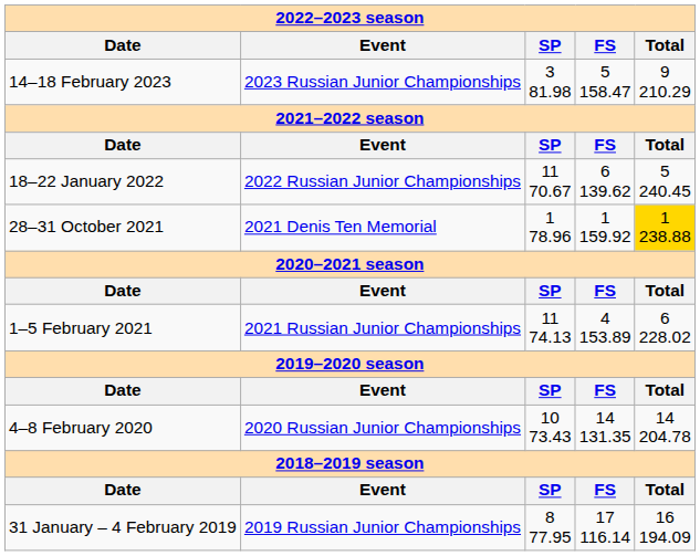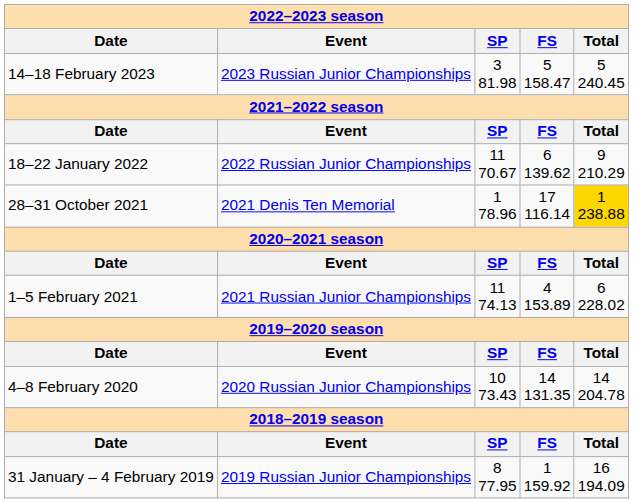 <table class="wikitable">
 <tr>
 <td style="background-color: #ffdead; " colspan=5 align=center><a href='#'><strong>2022–2023 season</strong></a></td>
 </tr>
 <tr>
 <th>Date</th>
 <th>Event</th>
 <th><a href='#'>SP</a></th>
 <th><a href='#'>FS</a></th>
 <th>Total</th>
 </tr>
 <tr>
 <td>14–18 February 2023</td>
 <td><a href='#'>2023 Russian Junior Championships</a></td>
 <td align=center>3 <br> 81.98</td>
 <td align=center>5 <br> 158.47</td>
-<td align=center>9 <br> 210.29</td>
+<td align=center>5 <br> 240.45</td>
 </tr>
 <tr>
 <td style="background-color: #ffdead; " colspan=5 align=center><a href='#'><strong>2021–2022 season</strong></a></td>
 </tr>
 <tr>
 <th>Date</th>
 <th>Event</th>
 <th><a href='#'>SP</a></th>
 <th><a href='#'>FS</a></th>
 <th>Total</th>
 </tr>
 <tr>
 <td>18–22 January 2022</td>
 <td><a href='#'>2022 Russian Junior Championships</a></td>
 <td align=center>11 <br> 70.67</td>
 <td align=center>6 <br> 139.62</td>
-<td align=center>5 <br> 240.45</td>
+<td align=center>9 <br> 210.29</td>
 </tr>
 <tr>
 <td>28–31 October 2021</td>
 <td><a href='#'>2021 Denis Ten Memorial</a></td>
 <td align=center>1 <br> 78.96</td>
-<td align=center>1 <br> 159.92</td>
+<td align=center>17 <br> 116.14</td>
 <td align=center bgcolor=gold>1 <br> 238.88</td>
 </tr>
 <tr>
 <td style="background-color: #ffdead; " colspan=5 align=center><a href='#'><strong>2020–2021 season</strong></a></td>
 </tr>
 <tr>
 <th>Date</th>
 <th>Event</th>
 <th><a href='#'>SP</a></th>
 <th><a href='#'>FS</a></th>
 <th>Total</th>
 </tr>
 <tr>
 <td>1–5 February 2021</td>
 <td><a href='#'>2021 Russian Junior Championships</a></td>
 <td align=center>11 <br> 74.13</td>
 <td align=center>4 <br> 153.89</td>
 <td align=center>6 <br> 228.02</td>
 </tr>
 <tr>
 <td style="background-color: #ffdead; " colspan=5 align=center><a href='#'><strong>2019–2020 season</strong></a></td>
 </tr>
 <tr>
 <th>Date</th>
 <th>Event</th>
 <th><a href='#'>SP</a></th>
 <th><a href='#'>FS</a></th>
 <th>Total</th>
 </tr>
 <tr>
 <td>4–8 February 2020</td>
 <td><a href='#'>2020 Russian Junior Championships</a></td>
 <td align=center>10 <br> 73.43</td>
 <td align=center>14 <br> 131.35</td>
 <td align=center>14 <br> 204.78</td>
 </tr>
 <tr>
 <td style="background-color: #ffdead; " colspan=5 align=center><a href='#'><strong>2018–2019 season</strong></a></td>
 </tr>
 <tr>
 <th>Date</th>
 <th>Event</th>
 <th><a href='#'>SP</a></th>
 <th><a href='#'>FS</a></th>
 <th>Total</th>
 </tr>
 <tr>
 <td>31 January – 4 February 2019</td>
 <td><a href='#'>2019 Russian Junior Championships</a></td>
 <td align=center>8 <br> 77.95</td>
-<td align=center>17 <br> 116.14</td>
+<td align=center>1 <br> 159.92</td>
 <td align=center>16 <br> 194.09</td>
 </tr>
 </table>
